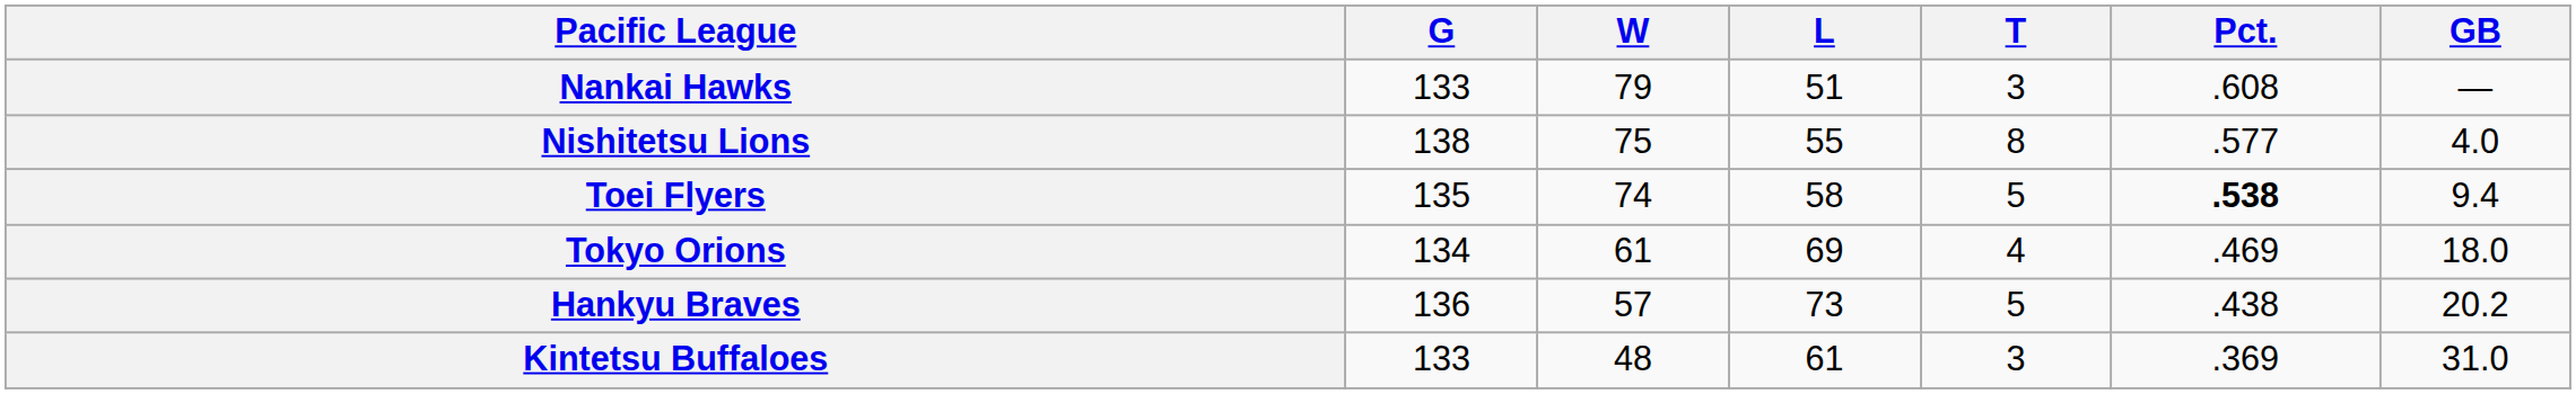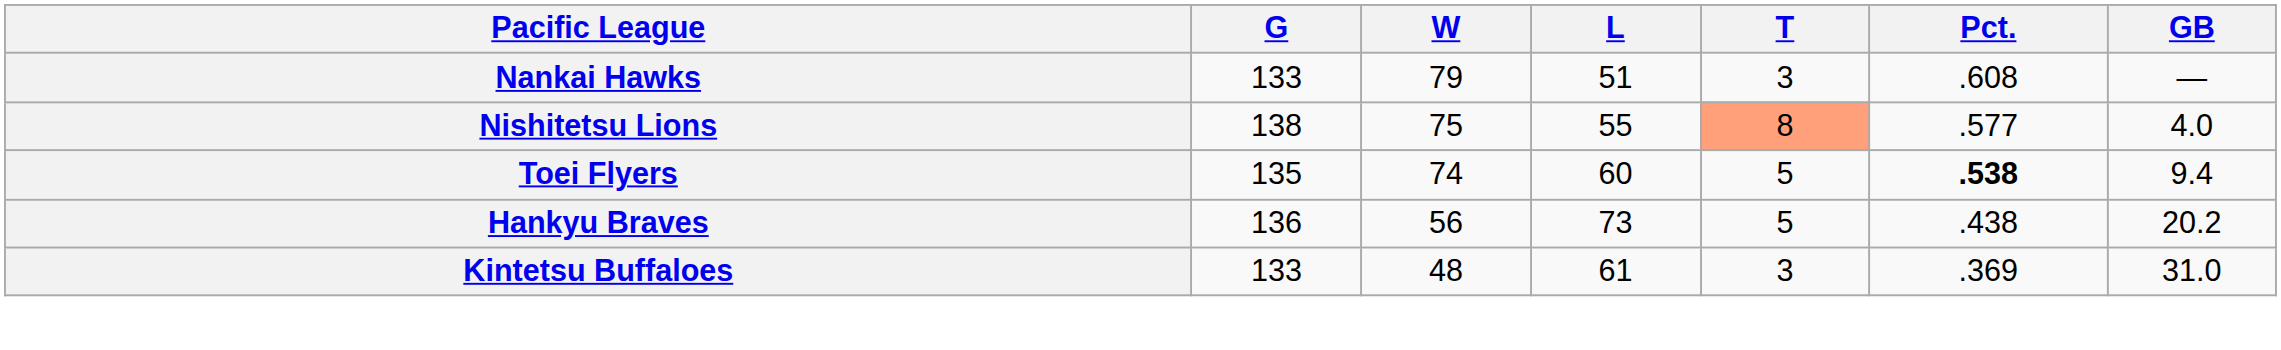 <table class="wikitable plainrowheaders"  style="width:60%; text-align:center;">
 <tr>
 <th scope="col" style="width:35%;"><a href='#'>Pacific League</a></th>
 <th scope="col" style="width:5%;"><a href='#'>G</a></th>
 <th scope="col" style="width:5%;"><a href='#'>W</a></th>
 <th scope="col" style="width:5%;"><a href='#'>L</a></th>
 <th scope="col" style="width:5%;"><a href='#'>T</a></th>
 <th scope="col" style="width:7%;"><a href='#'>Pct.</a></th>
 <th scope="col" style="width:5%;"><a href='#'>GB</a></th>
 </tr>
 <tr>
 <th scope="row" style="text-align:center;"><a href='#'>Nankai Hawks</a></th>
 <td>133</td>
 <td>79</td>
 <td>51</td>
 <td>3</td>
 <td>.608</td>
 <td>—</td>
 </tr>
 <tr>
 <th scope="row" style="text-align:center;"><a href='#'>Nishitetsu Lions</a></th>
 <td>138</td>
 <td>75</td>
 <td>55</td>
-<td>8</td>
+<td style="background: lightsalmon;">8</td>
 <td>.577</td>
 <td>4.0</td>
 </tr>
 <tr>
 <th scope="row" style="text-align:center;"><a href='#'>Toei Flyers</a></th>
 <td>135</td>
 <td>74</td>
-<td>58</td>
+<td>60</td>
 <td>5</td>
 <td><strong>.538</strong></td>
 <td>9.4</td>
 </tr>
 <tr>
-<th scope="row" style="text-align:center;"><a href='#'>Tokyo Orions</a></th>
-<td>134</td>
-<td>61</td>
-<td>69</td>
-<td>4</td>
-<td>.469</td>
-<td>18.0</td>
-</tr>
-<tr>
 <th scope="row" style="text-align:center;"><a href='#'>Hankyu Braves</a></th>
 <td>136</td>
-<td>57</td>
+<td>56</td>
 <td>73</td>
 <td>5</td>
 <td>.438</td>
 <td>20.2</td>
 </tr>
 <tr>
 <th scope="row" style="text-align:center;"><a href='#'>Kintetsu Buffaloes</a></th>
 <td>133</td>
 <td>48</td>
 <td>61</td>
 <td>3</td>
 <td>.369</td>
 <td>31.0</td>
 </tr>
 </table>
